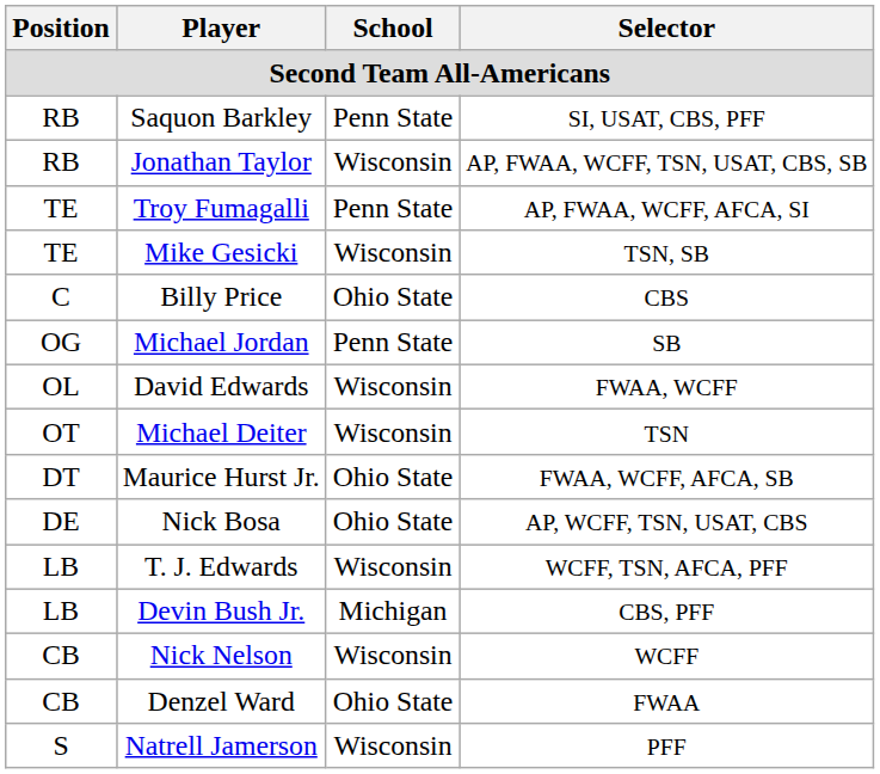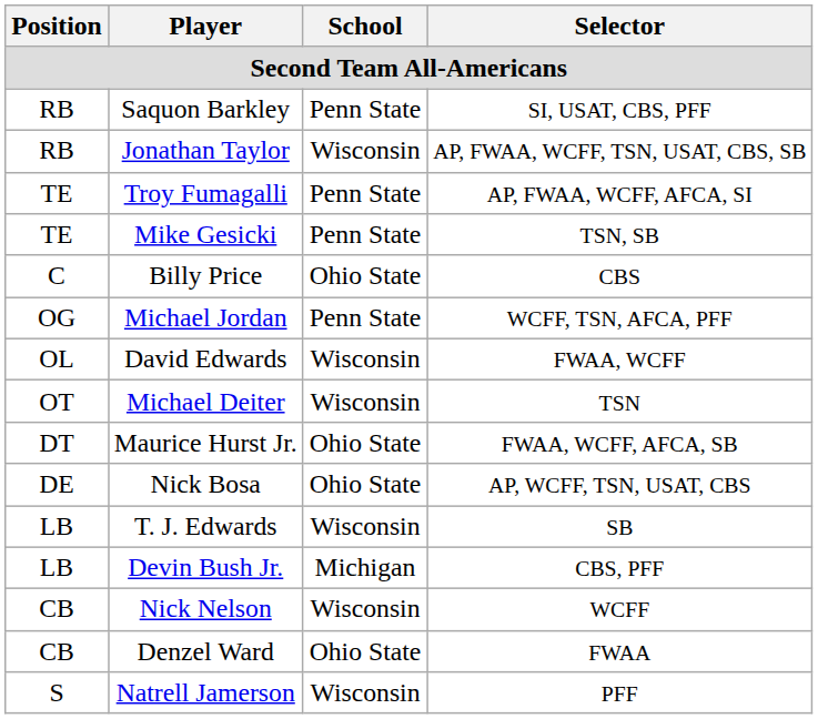 <table class="wikitable">
 <tr>
 <th>Position</th>
 <th>Player</th>
 <th>School</th>
 <th>Selector</th>
 </tr>
 <tr>
 <td colspan="4" style="text-align:center; background:#ddd;"><strong>Second Team All-Americans</strong></td>
 </tr>
 <tr style="text-align:center;">
 <td style="background:white">RB</td>
 <td style="background:white">Saquon Barkley</td>
 <td style="background:white">Penn State</td>
 <td style="background:white"><small>SI, USAT, CBS, PFF</small></td>
 </tr>
 <tr style="text-align:center;">
 <td style="background:white">RB</td>
 <td style="background:white"><a href='#'>Jonathan Taylor</a></td>
 <td style="background:white">Wisconsin</td>
 <td style="background:white"><small>AP, FWAA, WCFF, TSN, USAT, CBS, SB</small></td>
 </tr>
 <tr style="text-align:center;">
 <td style="background:white">TE</td>
 <td style="background:white"><a href='#'>Troy Fumagalli</a></td>
 <td style="background:white">Penn State</td>
 <td style="background:white"><small>AP, FWAA, WCFF, AFCA, SI</small></td>
 </tr>
 <tr style="text-align:center;">
 <td style="background:white">TE</td>
 <td style="background:white"><a href='#'>Mike Gesicki</a></td>
-<td style="background:white">Wisconsin</td>
+<td style="background:white">Penn State</td>
 <td style="background:white"><small>TSN, SB</small></td>
 </tr>
 <tr style="text-align:center;">
 <td style="background:white">C</td>
 <td style="background:white">Billy Price</td>
 <td style="background:white">Ohio State</td>
 <td style="background:white"><small>CBS</small></td>
 </tr>
 <tr style="text-align:center;">
 <td style="background:white">OG</td>
 <td style="background:white"><a href='#'>Michael Jordan</a></td>
 <td style="background:white">Penn State</td>
-<td style="background:white"><small>SB</small></td>
+<td style="background:white"><small>WCFF, TSN, AFCA, PFF</small></td>
 </tr>
 <tr style="text-align:center;">
 <td style="background:white">OL</td>
 <td style="background:white">David Edwards</td>
 <td style="background:white">Wisconsin</td>
 <td style="background:white"><small>FWAA, WCFF</small></td>
 </tr>
 <tr style="text-align:center;">
 <td style="background:white">OT</td>
 <td style="background:white"><a href='#'>Michael Deiter</a></td>
 <td style="background:white">Wisconsin</td>
 <td style="background:white"><small>TSN</small></td>
 </tr>
 <tr style="text-align:center;">
 <td style="background:white">DT</td>
 <td style="background:white">Maurice Hurst Jr.</td>
 <td style="background:white">Ohio State</td>
 <td style="background:white"><small>FWAA, WCFF, AFCA, SB</small></td>
 </tr>
 <tr style="text-align:center;">
 <td style="background:white">DE</td>
 <td style="background:white">Nick Bosa</td>
 <td style="background:white">Ohio State</td>
 <td style="background:white"><small>AP, WCFF, TSN, USAT, CBS</small></td>
 </tr>
 <tr style="text-align:center;">
 <td style="background:white">LB</td>
 <td style="background:white">T. J. Edwards</td>
 <td style="background:white">Wisconsin</td>
-<td style="background:white"><small>WCFF, TSN, AFCA, PFF</small></td>
+<td style="background:white"><small>SB</small></td>
 </tr>
 <tr style="text-align:center;">
 <td style="background:white">LB</td>
 <td style="background:white"><a href='#'>Devin Bush Jr.</a></td>
 <td style="background:white">Michigan</td>
 <td style="background:white"><small>CBS, PFF</small></td>
 </tr>
 <tr style="text-align:center;">
 <td style="background:white">CB</td>
 <td style="background:white"><a href='#'>Nick Nelson</a></td>
 <td style="background:white">Wisconsin</td>
 <td style="background:white"><small>WCFF</small></td>
 </tr>
 <tr style="text-align:center;">
 <td style="background:white">CB</td>
 <td style="background:white">Denzel Ward</td>
 <td style="background:white">Ohio State</td>
 <td style="background:white"><small>FWAA</small></td>
 </tr>
 <tr style="text-align:center;">
 <td style="background:white">S</td>
 <td style="background:white"><a href='#'>Natrell Jamerson</a></td>
 <td style="background:white">Wisconsin</td>
 <td style="background:white"><small>PFF</small></td>
 </tr>
 </table>
